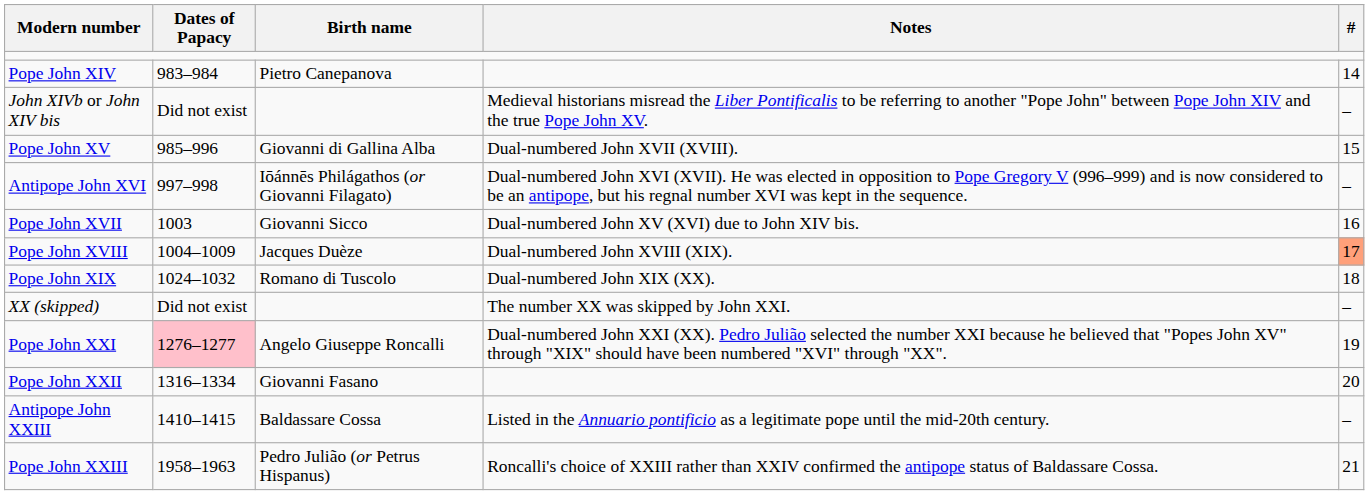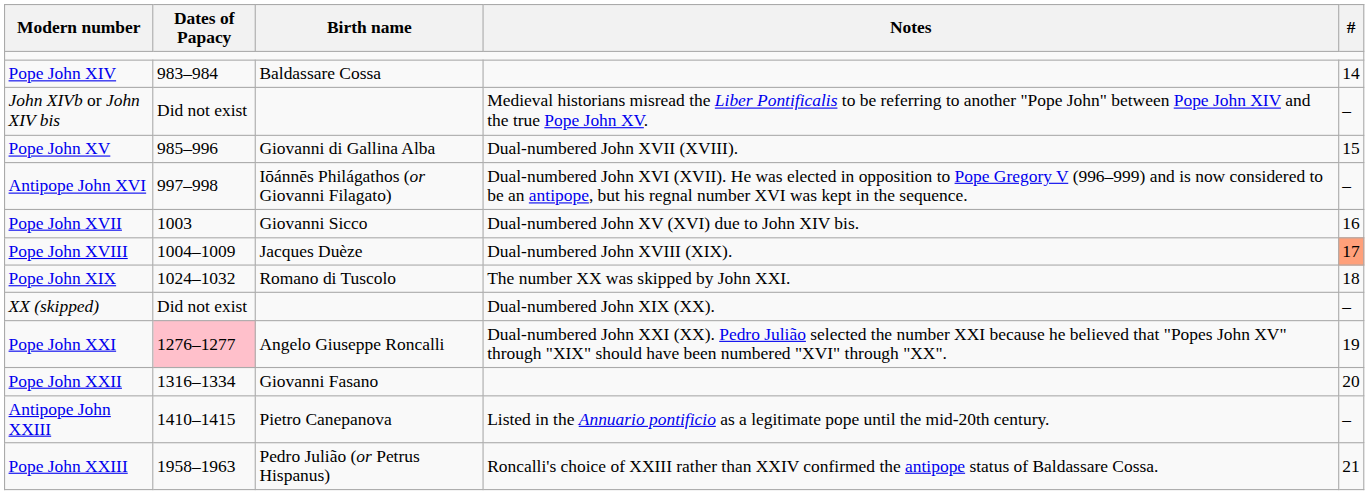 <table class="wikitable">
 <tr>
 <th>Modern number</th>
 <th>Dates of Papacy</th>
 <th>Birth name</th>
 <th>Notes</th>
 <th>#</th>
 </tr>
 <tr>
 <td colspan="5"></td>
 </tr>
 <tr>
 <td><a href='#'>Pope John XIV</a></td>
 <td>983–984</td>
-<td>Pietro Canepanova</td>
+<td>Baldassare Cossa</td>
 <td></td>
 <td>14</td>
 </tr>
 <tr>
 <td><em>John XIVb</em> or <em>John XIV bis</em></td>
 <td>Did not exist</td>
 <td></td>
 <td>Medieval historians misread the <em><a href='#'>Liber Pontificalis</a></em> to be referring to another "Pope John" between <a href='#'>Pope John XIV</a> and the true <a href='#'>Pope John XV</a>.</td>
 <td>–</td>
 </tr>
 <tr>
 <td><a href='#'>Pope John XV</a></td>
 <td>985–996</td>
 <td>Giovanni di Gallina Alba</td>
 <td>Dual-numbered John XVII (XVIII).</td>
 <td>15</td>
 </tr>
 <tr>
 <td><a href='#'>Antipope John XVI</a></td>
 <td>997–998</td>
 <td>Iōánnēs Philágathos (<em>or</em> Giovanni Filagato)</td>
 <td>Dual-numbered John XVI (XVII). He was elected in opposition to <a href='#'>Pope Gregory V</a> (996–999) and is now considered to be an <a href='#'>antipope</a>, but his regnal number XVI was kept in the sequence.</td>
 <td>–</td>
 </tr>
 <tr>
 <td><a href='#'>Pope John XVII</a></td>
 <td>1003</td>
 <td>Giovanni Sicco</td>
 <td>Dual-numbered John XV (XVI) due to John XIV bis.</td>
 <td>16</td>
 </tr>
 <tr>
 <td><a href='#'>Pope John XVIII</a></td>
 <td>1004–1009</td>
 <td>Jacques Duèze</td>
 <td>Dual-numbered John XVIII (XIX).</td>
 <td style="background: lightsalmon;">17</td>
 </tr>
 <tr>
 <td><a href='#'>Pope John XIX</a></td>
 <td>1024–1032</td>
 <td>Romano di Tuscolo</td>
-<td>Dual-numbered John XIX (XX).</td>
+<td>The number XX was skipped by John XXI.</td>
 <td>18</td>
 </tr>
 <tr>
 <td><em>XX (skipped)</em></td>
 <td>Did not exist</td>
 <td></td>
-<td>The number XX was skipped by John XXI.</td>
+<td>Dual-numbered John XIX (XX).</td>
 <td>–</td>
 </tr>
 <tr>
 <td><a href='#'>Pope John XXI</a></td>
 <td style="background: pink;">1276–1277</td>
 <td>Angelo Giuseppe Roncalli</td>
 <td>Dual-numbered John XXI (XX). <a href='#'>Pedro Julião</a> selected the number XXI because he believed that "Popes John XV" through "XIX" should have been numbered "XVI" through "XX".</td>
 <td>19</td>
 </tr>
 <tr>
 <td><a href='#'>Pope John XXII</a></td>
 <td>1316–1334</td>
 <td>Giovanni Fasano</td>
 <td></td>
 <td>20</td>
 </tr>
 <tr>
 <td><a href='#'>Antipope John XXIII</a></td>
 <td>1410–1415</td>
-<td>Baldassare Cossa</td>
+<td>Pietro Canepanova</td>
 <td>Listed in the <em><a href='#'>Annuario pontificio</a></em> as a legitimate pope until the mid-20th century.</td>
 <td>–</td>
 </tr>
 <tr>
 <td><a href='#'>Pope John XXIII</a></td>
 <td>1958–1963</td>
 <td>Pedro Julião (<em>or</em> Petrus Hispanus)</td>
 <td>Roncalli's choice of XXIII rather than XXIV confirmed the <a href='#'>antipope</a> status of Baldassare Cossa.</td>
 <td>21</td>
 </tr>
 </table>
